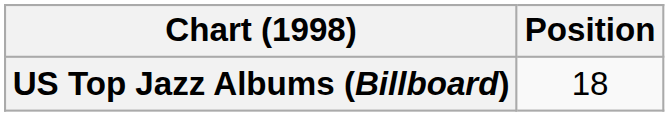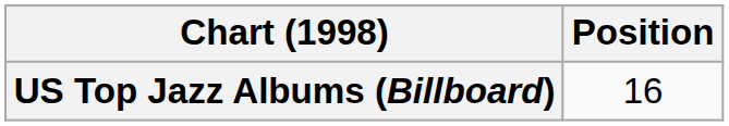 <table class="wikitable plainrowheaders" style="text-align:center">
 <tr>
 <th scope="col">Chart (1998)</th>
 <th scope="col">Position</th>
 </tr>
 <tr>
 <th scope="row">US Top Jazz Albums (<em>Billboard</em>)</th>
-<td>18</td>
+<td>16</td>
 </tr>
 </table>
